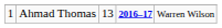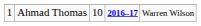 <table class="wikitable">
 <tr>
 </tr>
 <tr>
 <td>1</td>
 <td>Ahmad Thomas</td>
-<td>13</td>
+<td>10</td>
 <td style="font-size:80%;"><strong><a href='#'>2016–17</a></strong></td>
 <td style="font-size:80%;">Warren Wilson</td>
 </tr>
 </table>
